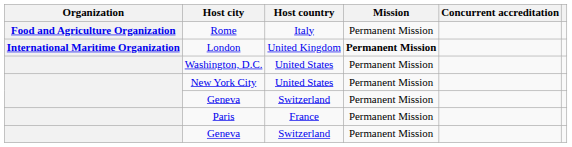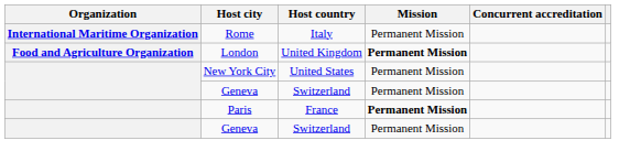 <table class="wikitable plainrowheaders" style="text-align:center;">
 <tr>
 <th scope="col">Organization</th>
 <th scope="col">Host city</th>
 <th scope="col">Host country</th>
 <th scope="col">Mission</th>
 <th scope="col">Concurrent accreditation</th>
 <th scope="col"></th>
 </tr>
 <tr>
-<th scope="row"> <a href='#'>Food and Agriculture Organization</a></th>
+<th scope="row"> <a href='#'>International Maritime Organization</a></th>
 <td><a href='#'>Rome</a></td>
 <td><a href='#'>Italy</a></td>
 <td>Permanent Mission</td>
 <td></td>
 <td></td>
 </tr>
 <tr>
-<th scope="row"> <a href='#'>International Maritime Organization</a></th>
+<th scope="row"> <a href='#'>Food and Agriculture Organization</a></th>
 <td><a href='#'>London</a></td>
 <td><a href='#'>United Kingdom</a></td>
 <td><strong>Permanent Mission</strong></td>
-<td></td>
-<td></td>
-</tr>
-<tr>
-<th scope="row"></th>
-<td><a href='#'>Washington, D.C.</a></td>
-<td><a href='#'>United States</a></td>
-<td>Permanent Mission</td>
 <td></td>
 <td></td>
 </tr>
 <tr>
 <th scope="row" rowspan="2"></th>
 <td><a href='#'>New York City</a></td>
 <td><a href='#'>United States</a></td>
 <td>Permanent Mission</td>
 <td></td>
 <td></td>
 </tr>
 <tr>
 <td><a href='#'>Geneva</a></td>
 <td><a href='#'>Switzerland</a></td>
 <td>Permanent Mission</td>
 <td></td>
 <td></td>
 </tr>
 <tr>
 <th scope="row"></th>
 <td><a href='#'>Paris</a></td>
 <td><a href='#'>France</a></td>
-<td>Permanent Mission</td>
+<td><strong>Permanent Mission</strong></td>
 <td></td>
 <td></td>
 </tr>
 <tr>
 <th scope="row"></th>
 <td><a href='#'>Geneva</a></td>
 <td><a href='#'>Switzerland</a></td>
 <td>Permanent Mission</td>
 <td></td>
 <td></td>
 </tr>
 </table>
